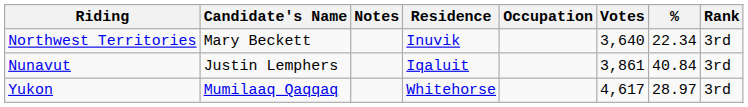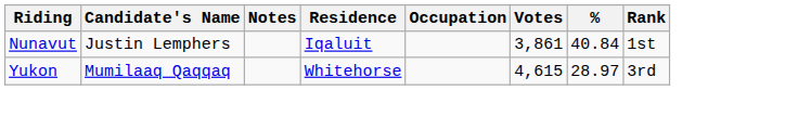 <table class="wikitable sortable">
 <tr>
 <th>Riding<br></th>
 <th>Candidate's Name</th>
 <th>Notes</th>
 <th>Residence</th>
 <th>Occupation</th>
 <th>Votes</th>
 <th>%</th>
 <th>Rank</th>
 </tr>
 <tr>
-<td><a href='#'>Northwest Territories</a></td>
-<td>Mary Beckett</td>
-<td></td>
-<td><a href='#'>Inuvik</a></td>
-<td></td>
-<td>3,640</td>
-<td>22.34</td>
-<td>3rd</td>
-</tr>
-<tr>
 <td><a href='#'>Nunavut</a></td>
 <td>Justin Lemphers</td>
 <td></td>
 <td><a href='#'>Iqaluit</a></td>
 <td></td>
 <td>3,861</td>
 <td>40.84</td>
-<td>3rd</td>
+<td>1st</td>
 </tr>
 <tr>
 <td><a href='#'>Yukon</a></td>
 <td><a href='#'>Mumilaaq Qaqqaq</a></td>
 <td></td>
 <td><a href='#'>Whitehorse</a></td>
 <td></td>
-<td>4,617</td>
+<td>4,615</td>
 <td>28.97</td>
 <td>3rd</td>
 </tr>
 </table>
